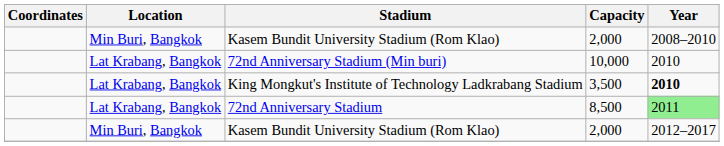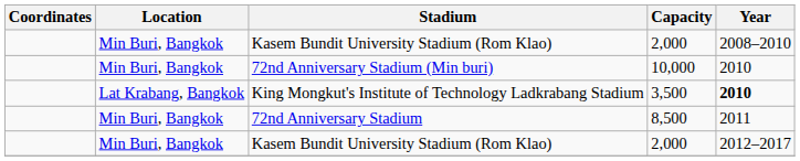 <table class="wikitable sortable">
 <tr>
 <th>Coordinates</th>
 <th>Location</th>
 <th>Stadium</th>
 <th>Capacity</th>
 <th>Year</th>
 </tr>
 <tr>
 <td></td>
 <td><a href='#'>Min Buri</a>, <a href='#'>Bangkok</a></td>
 <td>Kasem Bundit University Stadium (Rom Klao)</td>
 <td>2,000</td>
 <td>2008–2010</td>
 </tr>
 <tr>
 <td></td>
-<td><a href='#'>Lat Krabang</a>, <a href='#'>Bangkok</a></td>
+<td><a href='#'>Min Buri</a>, <a href='#'>Bangkok</a></td>
 <td><a href='#'>72nd Anniversary Stadium (Min buri)</a></td>
 <td>10,000</td>
 <td>2010</td>
 </tr>
 <tr>
 <td></td>
 <td><a href='#'>Lat Krabang</a>, <a href='#'>Bangkok</a></td>
 <td>King Mongkut's Institute of Technology Ladkrabang Stadium</td>
 <td>3,500</td>
 <td><strong>2010</strong></td>
 </tr>
 <tr>
 <td></td>
-<td><a href='#'>Lat Krabang</a>, <a href='#'>Bangkok</a></td>
+<td><a href='#'>Min Buri</a>, <a href='#'>Bangkok</a></td>
 <td><a href='#'>72nd Anniversary Stadium</a></td>
 <td>8,500</td>
-<td style="background: lightgreen;">2011</td>
+<td>2011</td>
 </tr>
 <tr>
 <td></td>
 <td><a href='#'>Min Buri</a>, <a href='#'>Bangkok</a></td>
 <td>Kasem Bundit University Stadium (Rom Klao)</td>
 <td>2,000</td>
 <td>2012–2017</td>
 </tr>
 <tr>
 </tr>
 </table>
